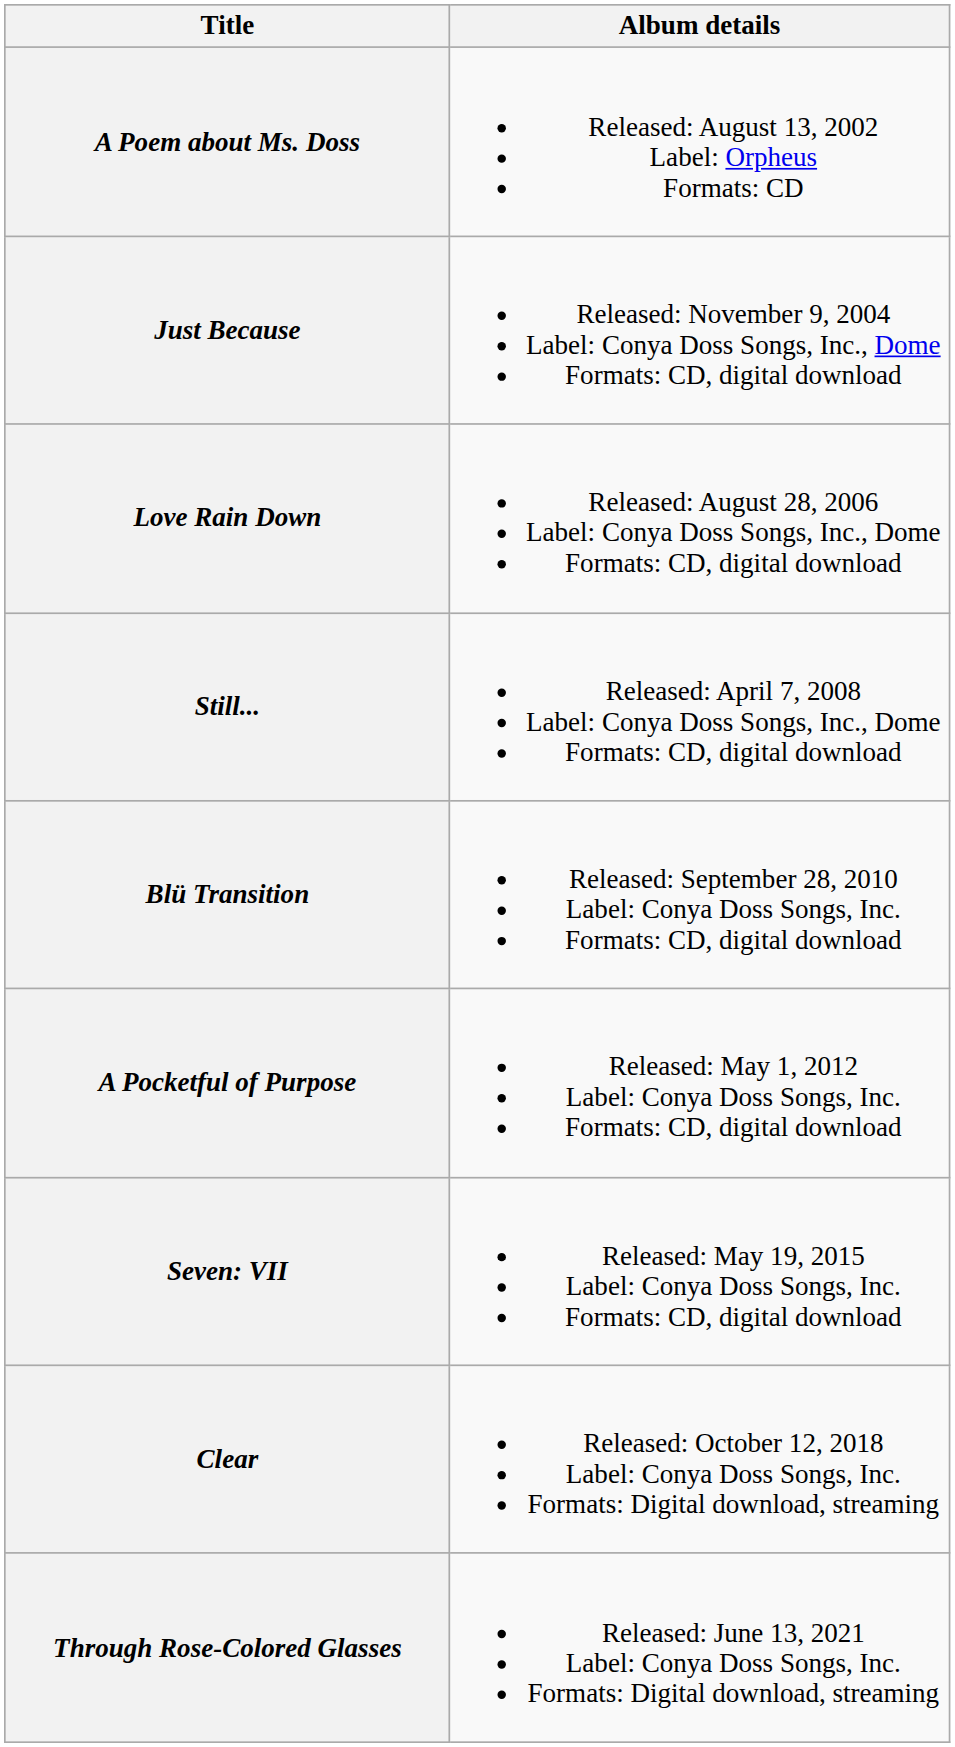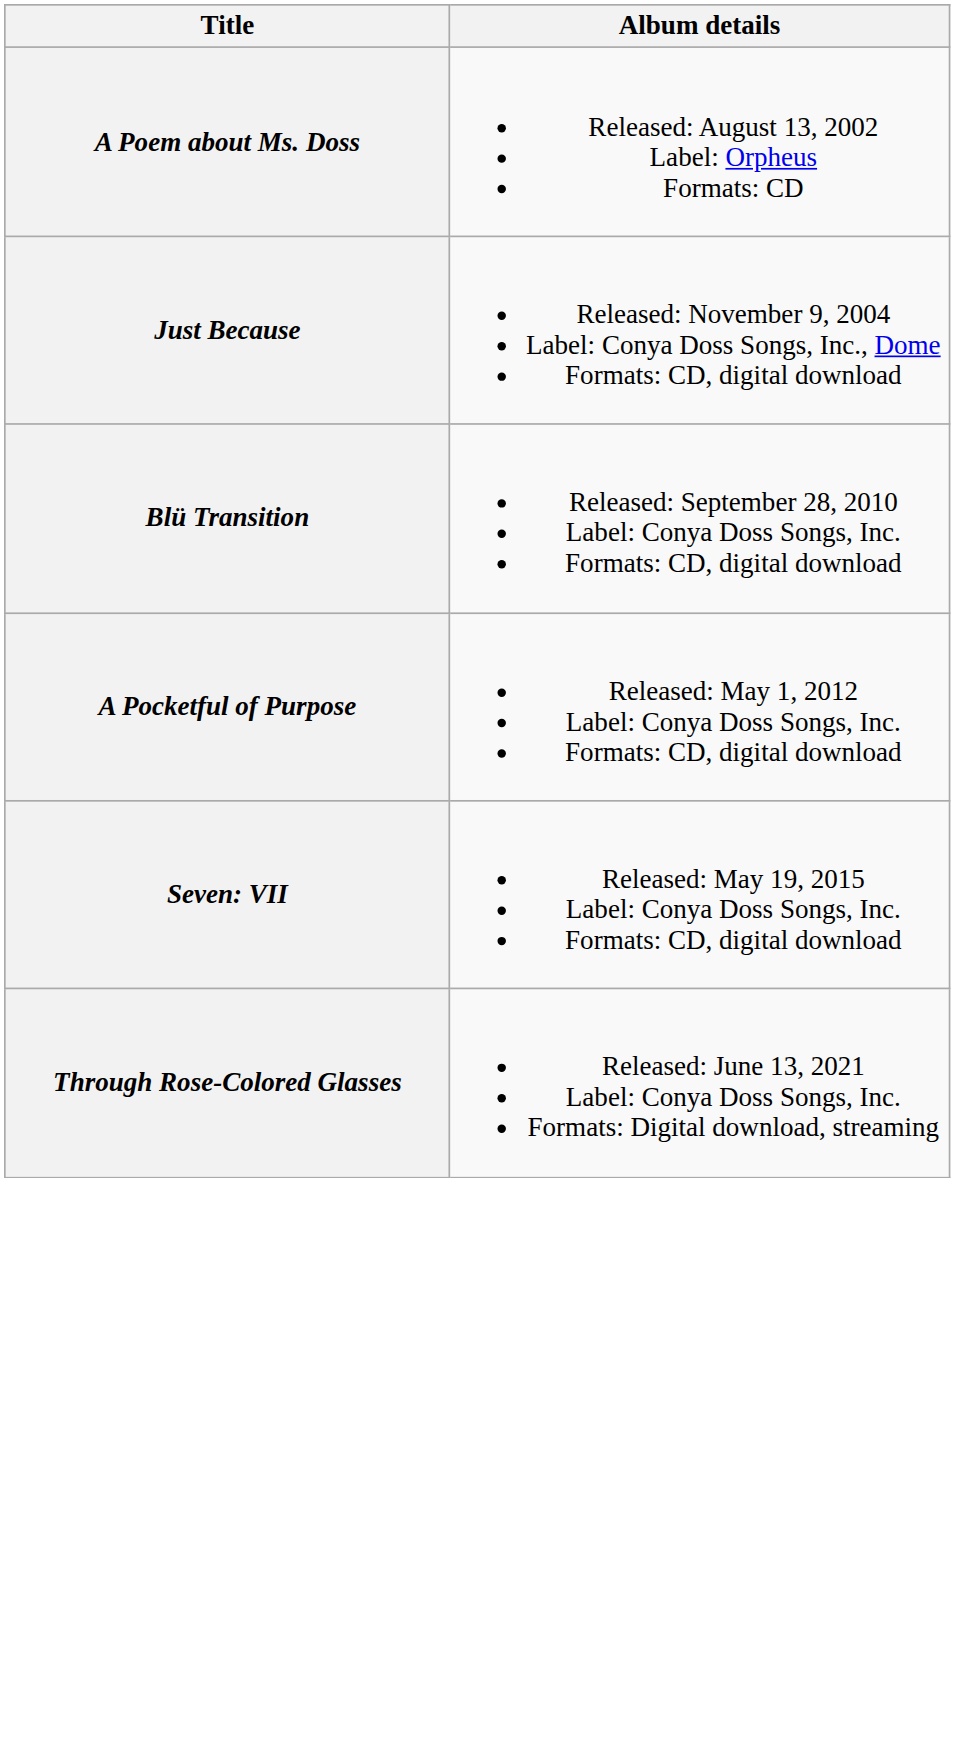 <table class="wikitable plainrowheaders" style="text-align:center;">
 <tr>
 <th scope="col" rowspan="1" style="width:16em;">Title</th>
 <th scope="col" rowspan="1" style="width:18em;">Album details</th>
 </tr>
 <tr>
 <th scope="row"><em>A Poem about Ms. Doss</em></th>
 <td><br><ul><li>Released: August 13, 2002</li><li>Label: <a href='#'>Orpheus</a></li><li>Formats: CD</li></ul></td>
 </tr>
 <tr>
 <th scope="row"><em>Just Because</em></th>
 <td><br><ul><li>Released: November 9, 2004</li><li>Label: Conya Doss Songs, Inc., <a href='#'>Dome</a></li><li>Formats: CD, digital download</li></ul></td>
 </tr>
 <tr>
-<th scope="row"><em>Love Rain Down</em></th>
-<td><br><ul><li>Released: August 28, 2006</li><li>Label: Conya Doss Songs, Inc., Dome</li><li>Formats: CD, digital download</li></ul></td>
-</tr>
-<tr>
-<th scope="row"><em>Still...</em></th>
-<td><br><ul><li>Released: April 7, 2008</li><li>Label: Conya Doss Songs, Inc., Dome</li><li>Formats: CD, digital download</li></ul></td>
-</tr>
-<tr>
 <th scope="row"><em>Blü Transition</em></th>
 <td><br><ul><li>Released: September 28, 2010</li><li>Label: Conya Doss Songs, Inc.</li><li>Formats: CD, digital download</li></ul></td>
 </tr>
 <tr>
 <th scope="row"><em>A Pocketful of Purpose</em></th>
 <td><br><ul><li>Released: May 1, 2012</li><li>Label: Conya Doss Songs, Inc.</li><li>Formats: CD, digital download</li></ul></td>
 </tr>
 <tr>
 <th scope="row"><em>Seven: VII</em></th>
 <td><br><ul><li>Released: May 19, 2015</li><li>Label: Conya Doss Songs, Inc.</li><li>Formats: CD, digital download</li></ul></td>
 </tr>
 <tr>
-<th scope="row"><em>Clear</em></th>
-<td><br><ul><li>Released: October 12, 2018</li><li>Label: Conya Doss Songs, Inc.</li><li>Formats: Digital download, streaming</li></ul></td>
-</tr>
-<tr>
 <th scope="row"><em>Through Rose-Colored Glasses</em></th>
 <td><br><ul><li>Released: June 13, 2021</li><li>Label: Conya Doss Songs, Inc.</li><li>Formats: Digital download, streaming</li></ul></td>
 </tr>
 </table>
